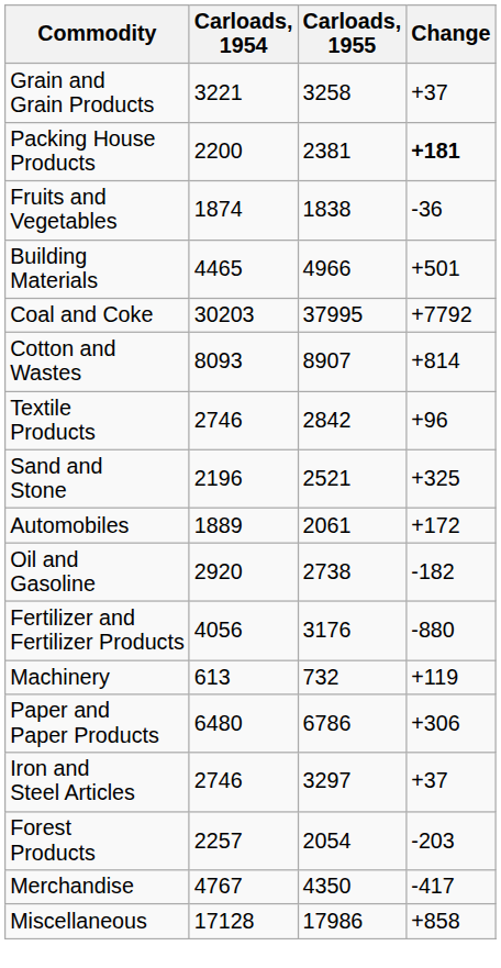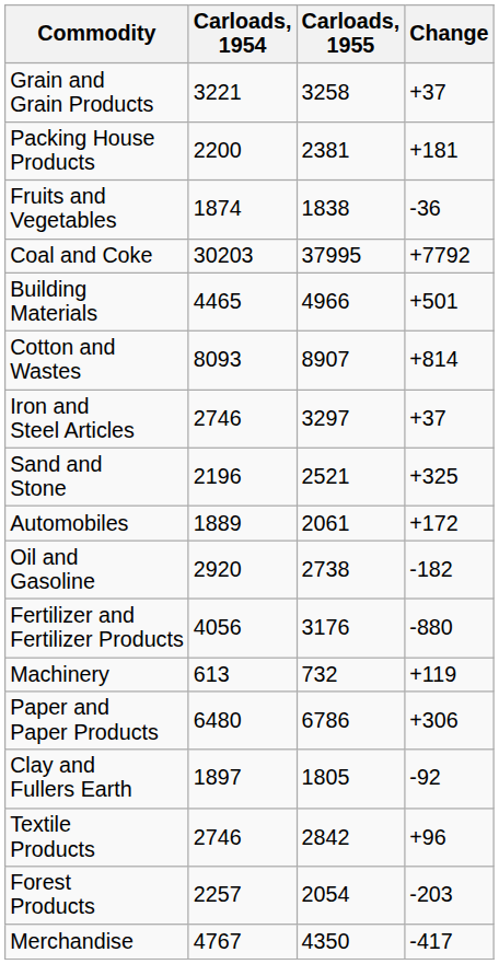 <table class="wikitable">
 <tr>
 <th>Commodity</th>
 <th>Carloads,<br>1954</th>
 <th>Carloads,<br>1955</th>
 <th>Change</th>
 </tr>
 <tr>
 <td>Grain and<br>Grain Products</td>
 <td>3221</td>
 <td>3258</td>
 <td>+37</td>
 </tr>
 <tr>
 <td>Packing House<br> Products</td>
 <td>2200</td>
 <td>2381</td>
-<td><strong>+181</strong></td>
+<td>+181</td>
 </tr>
 <tr>
 <td>Fruits and<br>Vegetables</td>
 <td>1874</td>
 <td>1838</td>
 <td>-36</td>
 </tr>
 <tr>
+<td>Coal and Coke</td>
+<td>30203</td>
+<td>37995</td>
+<td>+7792</td>
+</tr>
+<tr>
 <td>Building<br>Materials</td>
 <td>4465</td>
 <td>4966</td>
 <td>+501</td>
-</tr>
-<tr>
-<td>Coal and Coke</td>
-<td>30203</td>
-<td>37995</td>
-<td>+7792</td>
 </tr>
 <tr>
 <td>Cotton and<br>Wastes</td>
 <td>8093</td>
 <td>8907</td>
 <td>+814</td>
 </tr>
 <tr>
-<td>Textile<br>Products</td>
+<td>Iron and<br>Steel Articles</td>
 <td>2746</td>
-<td>2842</td>
-<td>+96</td>
+<td>3297</td>
+<td>+37</td>
 </tr>
 <tr>
 <td>Sand and<br>Stone</td>
 <td>2196</td>
 <td>2521</td>
 <td>+325</td>
 </tr>
 <tr>
 <td>Automobiles</td>
 <td>1889</td>
 <td>2061</td>
 <td>+172</td>
 </tr>
 <tr>
 <td>Oil and<br>Gasoline</td>
 <td>2920</td>
 <td>2738</td>
 <td>-182</td>
 </tr>
 <tr>
 <td>Fertilizer and<br>Fertilizer Products</td>
 <td>4056</td>
 <td>3176</td>
 <td>-880</td>
 </tr>
 <tr>
 <td>Machinery</td>
 <td>613</td>
 <td>732</td>
 <td>+119</td>
 </tr>
 <tr>
 <td>Paper and<br>Paper Products</td>
 <td>6480</td>
 <td>6786</td>
 <td>+306</td>
 </tr>
 <tr>
-<td>Iron and<br>Steel Articles</td>
+<td>Clay and<br>Fullers Earth</td>
+<td>1897</td>
+<td>1805</td>
+<td>-92</td>
+</tr>
+<tr>
+<td>Textile<br>Products</td>
 <td>2746</td>
-<td>3297</td>
-<td>+37</td>
+<td>2842</td>
+<td>+96</td>
 </tr>
 <tr>
 <td>Forest<br> Products</td>
 <td>2257</td>
 <td>2054</td>
 <td>-203</td>
 </tr>
 <tr>
 <td>Merchandise</td>
 <td>4767</td>
 <td>4350</td>
 <td>-417</td>
 </tr>
 <tr>
-<td>Miscellaneous</td>
-<td>17128</td>
-<td>17986</td>
-<td>+858</td>
-</tr>
-<tr>
 </tr>
 </table>
